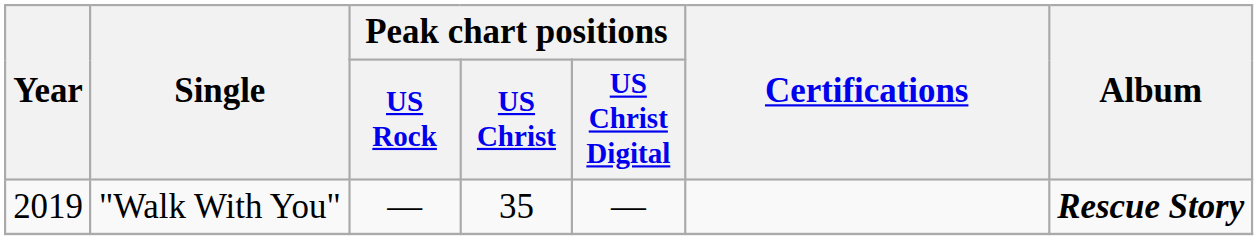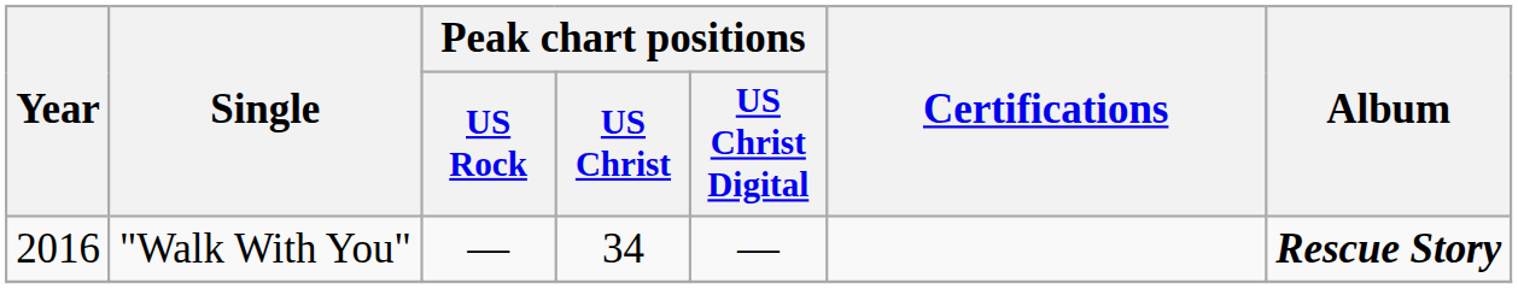 <table class="wikitable" style="text-align:center;">
 <tr>
 <th rowspan="2">Year</th>
 <th rowspan="2">Single</th>
 <th scope="col" colspan="3">Peak chart positions</th>
 <th scope="col" rowspan="2" style="width:10em;"><a href='#'>Certifications</a></th>
 <th scope="col" rowspan="2">Album</th>
 </tr>
 <tr style="font-size:smaller;">
 <th width="45"><a href='#'>US<br>Rock</a><br></th>
 <th width="45"><a href='#'>US<br>Christ</a><br></th>
 <th width="45"><a href='#'>US<br>Christ Digital</a><br></th>
 </tr>
 <tr>
-<td>2019</td>
+<td>2016</td>
 <td align="left">"Walk With You"</td>
 <td>—</td>
-<td>35</td>
+<td>34</td>
 <td>—</td>
 <td></td>
 <td><strong><em>Rescue Story</em></strong></td>
 </tr>
 <tr>
 </tr>
 </table>
